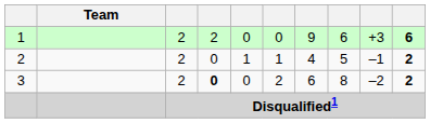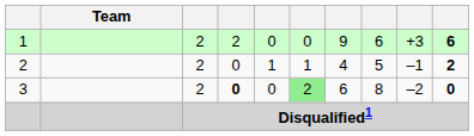 <table class="wikitable" style="text-align: center; font-size: 100%;">
 <tr>
 <th width="30"></th>
 <th width="140">Team</th>
 <th width="30"></th>
 <th width="30"></th>
 <th width="30"></th>
 <th width="30"></th>
 <th width="30"></th>
 <th width="30"></th>
 <th width="30"></th>
 <th width="30"></th>
 </tr>
 <tr style="background-color: #ccffcc;">
 <td>1</td>
 <td align=left><strong></strong></td>
 <td>2</td>
 <td>2</td>
 <td>0</td>
 <td>0</td>
 <td>9</td>
 <td>6</td>
 <td>+3</td>
 <td><strong>6</strong></td>
 </tr>
 <tr>
 <td>2</td>
 <td align=left></td>
 <td>2</td>
 <td>0</td>
 <td>1</td>
 <td>1</td>
 <td>4</td>
 <td>5</td>
 <td>–1</td>
 <td><strong>2</strong></td>
 </tr>
 <tr>
 <td>3</td>
 <td align=left></td>
 <td>2</td>
 <td><strong>0</strong></td>
 <td>0</td>
-<td>2</td>
+<td style="background: lightgreen;">2</td>
 <td>6</td>
 <td>8</td>
 <td>–2</td>
-<td><strong>2</strong></td>
+<td><strong>0</strong></td>
 </tr>
 <tr style="background-color: lightgrey;">
 <td></td>
 <td align=left></td>
 <td colspan=9><strong>Disqualified</strong><sup><strong><a href='#'>1</a></strong></sup></td>
 </tr>
 </table>
